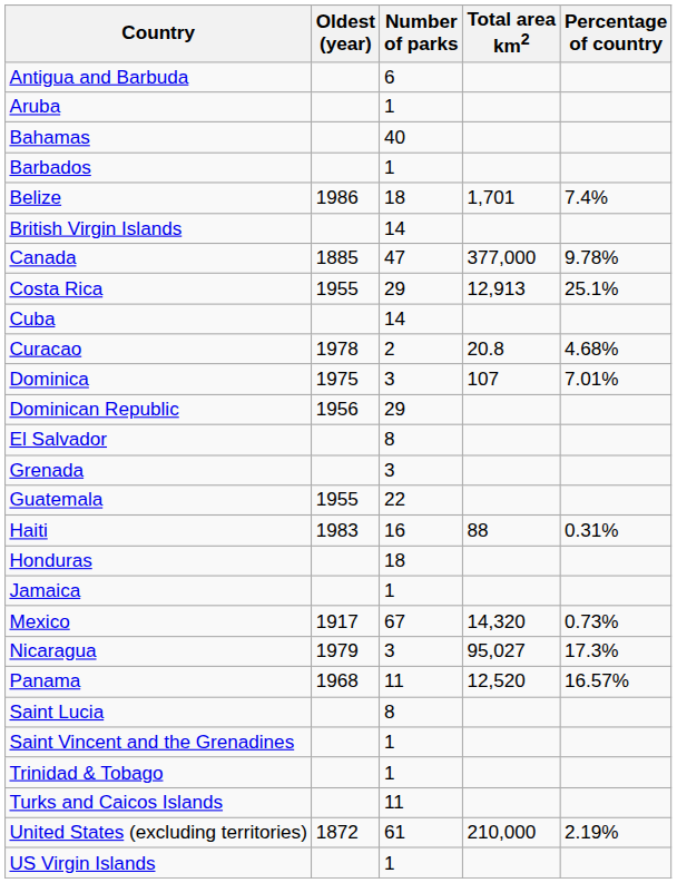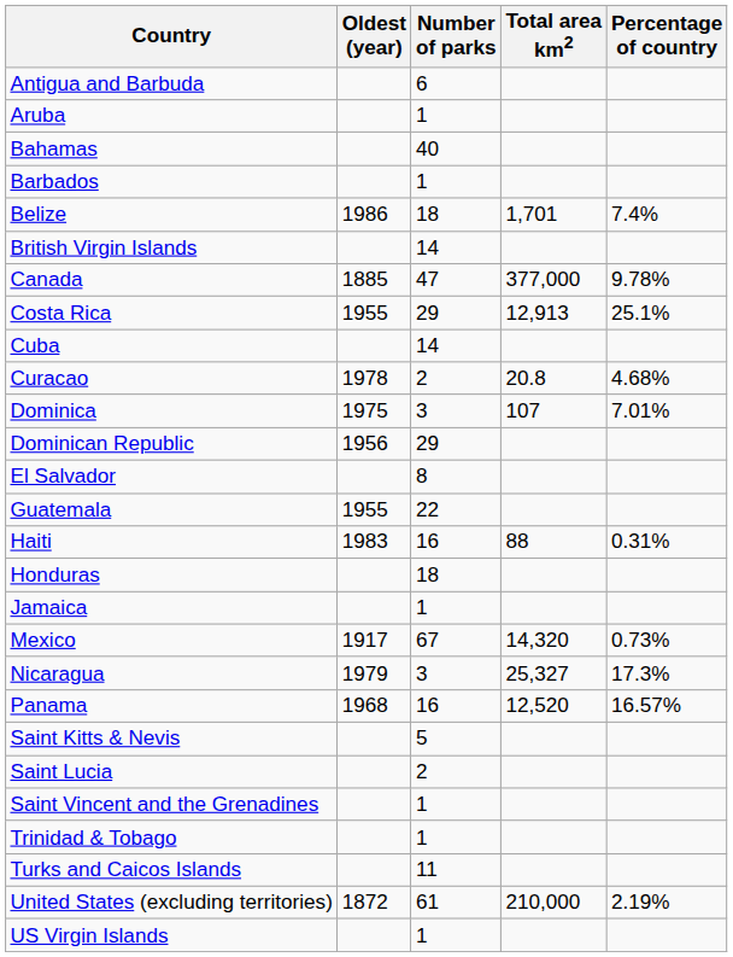 <table class="wikitable sortable">
 <tr>
 <th>Country</th>
 <th>Oldest<br>(year)</th>
 <th>Number<br>of parks</th>
 <th>Total area<br> km<sup>2</sup></th>
 <th>Percentage <br>of country</th>
 </tr>
 <tr>
 <td><a href='#'>Antigua and Barbuda</a></td>
 <td></td>
 <td>6</td>
 <td></td>
 <td></td>
 </tr>
 <tr>
 <td><a href='#'>Aruba</a></td>
 <td></td>
 <td>1</td>
 <td></td>
 <td></td>
 </tr>
 <tr>
 <td><a href='#'>Bahamas</a></td>
 <td></td>
 <td>40</td>
 <td></td>
 <td></td>
 </tr>
 <tr>
 <td><a href='#'>Barbados</a></td>
 <td></td>
 <td>1</td>
 <td></td>
 <td></td>
 </tr>
 <tr>
 <td><a href='#'>Belize</a></td>
 <td>1986</td>
 <td>18</td>
 <td>1,701</td>
 <td>7.4%</td>
 </tr>
 <tr>
 <td><a href='#'>British Virgin Islands</a></td>
 <td></td>
 <td>14</td>
 <td></td>
 <td></td>
 </tr>
 <tr>
 <td><a href='#'>Canada</a></td>
 <td>1885</td>
 <td>47</td>
 <td>377,000</td>
 <td>9.78%</td>
 </tr>
 <tr>
 <td><a href='#'>Costa Rica</a></td>
 <td>1955</td>
 <td>29</td>
 <td>12,913</td>
 <td>25.1%</td>
 </tr>
 <tr>
 <td><a href='#'>Cuba</a></td>
 <td></td>
 <td>14</td>
 <td></td>
 <td></td>
 </tr>
 <tr>
 <td><a href='#'>Curacao</a></td>
 <td>1978</td>
 <td>2</td>
 <td>20.8</td>
 <td>4.68%</td>
 </tr>
 <tr>
 <td><a href='#'>Dominica</a></td>
 <td>1975</td>
 <td>3</td>
 <td>107</td>
 <td>7.01%</td>
 </tr>
 <tr>
 <td><a href='#'>Dominican Republic</a></td>
 <td>1956</td>
 <td>29</td>
 <td></td>
 <td></td>
 </tr>
 <tr>
 <td><a href='#'>El Salvador</a></td>
 <td></td>
 <td>8</td>
 <td></td>
 <td></td>
 </tr>
 <tr>
-<td><a href='#'>Grenada</a></td>
-<td></td>
-<td>3</td>
-<td></td>
-<td></td>
-</tr>
-<tr>
 <td><a href='#'>Guatemala</a></td>
 <td>1955</td>
 <td>22</td>
 <td></td>
 <td></td>
 </tr>
 <tr>
 <td><a href='#'>Haiti</a></td>
 <td>1983</td>
 <td>16</td>
 <td>88</td>
 <td>0.31%</td>
 </tr>
 <tr>
 <td><a href='#'>Honduras</a></td>
 <td></td>
 <td>18</td>
 <td></td>
 <td></td>
 </tr>
 <tr>
 <td><a href='#'>Jamaica</a></td>
 <td></td>
 <td>1</td>
 <td></td>
 <td></td>
 </tr>
 <tr>
 <td><a href='#'>Mexico</a></td>
 <td>1917</td>
 <td>67</td>
 <td>14,320</td>
 <td>0.73%</td>
 </tr>
 <tr>
 <td><a href='#'>Nicaragua</a></td>
 <td>1979</td>
 <td>3</td>
-<td>95,027</td>
+<td>25,327</td>
 <td>17.3%</td>
 </tr>
 <tr>
 <td><a href='#'>Panama</a></td>
 <td>1968</td>
-<td>11</td>
+<td>16</td>
 <td>12,520</td>
 <td>16.57%</td>
 </tr>
 <tr>
+<td><a href='#'>Saint Kitts & Nevis</a></td>
+<td></td>
+<td>5</td>
+<td></td>
+<td></td>
+</tr>
+<tr>
 <td><a href='#'>Saint Lucia</a></td>
 <td></td>
-<td>8</td>
+<td>2</td>
 <td></td>
 <td></td>
 </tr>
 <tr>
 <td><a href='#'>Saint Vincent and the Grenadines</a></td>
 <td></td>
 <td>1</td>
 <td></td>
 <td></td>
 </tr>
 <tr>
 <td><a href='#'>Trinidad & Tobago</a></td>
 <td></td>
 <td>1</td>
 <td></td>
 <td></td>
 </tr>
 <tr>
 <td><a href='#'>Turks and Caicos Islands</a></td>
 <td></td>
 <td>11</td>
 <td></td>
 <td></td>
 </tr>
 <tr>
 <td><a href='#'>United States</a> (excluding territories)</td>
 <td>1872</td>
 <td>61</td>
 <td>210,000</td>
 <td>2.19%</td>
 </tr>
 <tr>
 <td><a href='#'>US Virgin Islands</a></td>
 <td></td>
 <td>1</td>
 <td></td>
 <td></td>
 </tr>
 <tr>
 </tr>
 </table>
